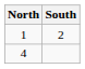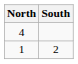 <table class="wikitable" style="text-align:center; float:left; margin-right:1.0em">
 <tr>
 <th style="width:50%;">North</th>
 <th style="width:50%;">South</th>
 </tr>
 <tr>
+<td>4</td>
+<td></td>
+</tr>
+<tr>
 <td>1</td>
 <td>2</td>
 </tr>
-<tr>
-<td>4</td>
-<td></td>
-</tr>
 </table>
